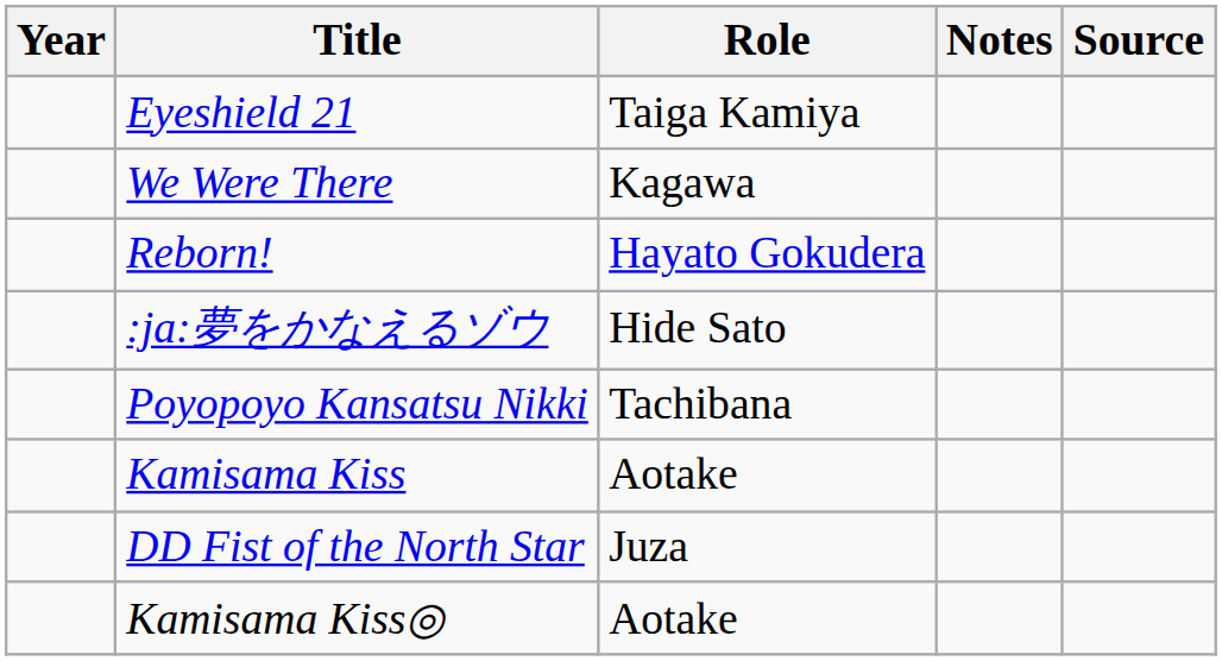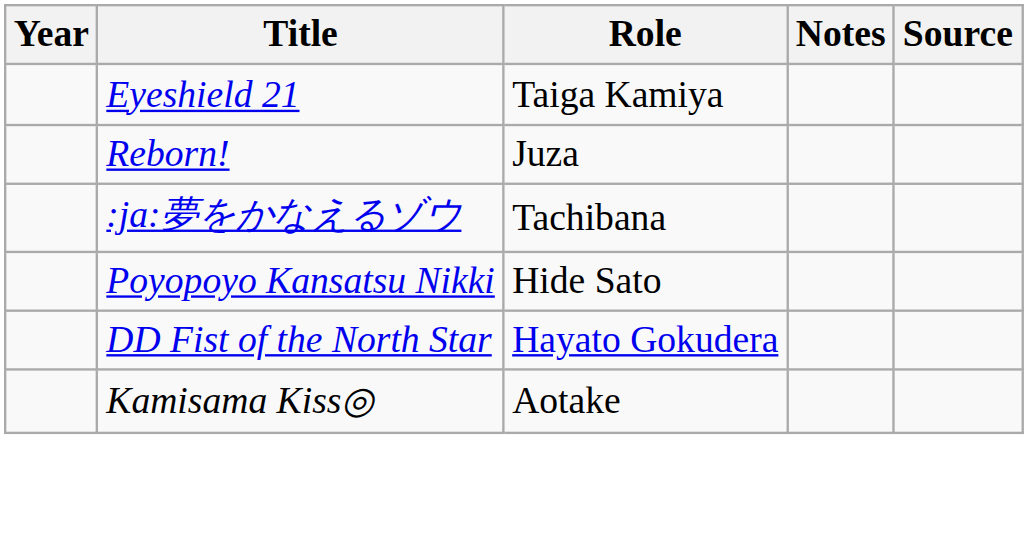 <table class="wikitable sortable plainrowheaders">
 <tr>
 <th>Year</th>
 <th>Title</th>
 <th>Role</th>
 <th class="unsortable">Notes</th>
 <th class="unsortable">Source</th>
 </tr>
 <tr>
 <td></td>
 <td><em><a href='#'>Eyeshield 21</a></em></td>
 <td>Taiga Kamiya</td>
 <td></td>
 <td></td>
 </tr>
 <tr>
 <td></td>
-<td><em><a href='#'>We Were There</a></em></td>
-<td>Kagawa</td>
-<td></td>
-<td></td>
-</tr>
-<tr>
-<td></td>
 <td><em><a href='#'>Reborn!</a></em></td>
-<td><a href='#'>Hayato Gokudera</a></td>
+<td>Juza</td>
 <td></td>
 <td></td>
 </tr>
 <tr>
 <td></td>
 <td><em><a href='#'>:ja:夢をかなえるゾウ</a></em></td>
+<td>Tachibana</td>
+<td></td>
+<td></td>
+</tr>
+<tr>
+<td></td>
+<td><em><a href='#'>Poyopoyo Kansatsu Nikki</a></em></td>
 <td>Hide Sato</td>
 <td></td>
 <td></td>
 </tr>
 <tr>
 <td></td>
-<td><em><a href='#'>Poyopoyo Kansatsu Nikki</a></em></td>
-<td>Tachibana</td>
-<td></td>
-<td></td>
-</tr>
-<tr>
-<td></td>
-<td><em><a href='#'>Kamisama Kiss</a></em></td>
-<td>Aotake</td>
-<td></td>
-<td></td>
-</tr>
-<tr>
-<td></td>
 <td><em><a href='#'>DD Fist of the North Star</a></em></td>
-<td>Juza</td>
+<td><a href='#'>Hayato Gokudera</a></td>
 <td></td>
 <td></td>
 </tr>
 <tr>
 <td></td>
 <td><em>Kamisama Kiss◎</em></td>
 <td>Aotake</td>
 <td></td>
 <td></td>
 </tr>
 </table>
